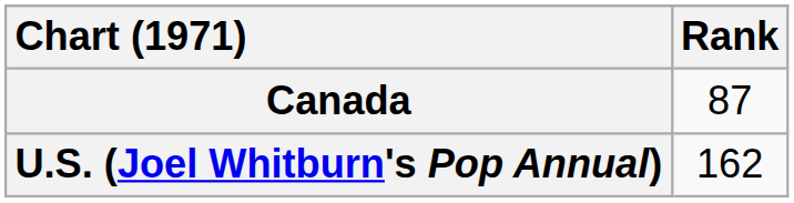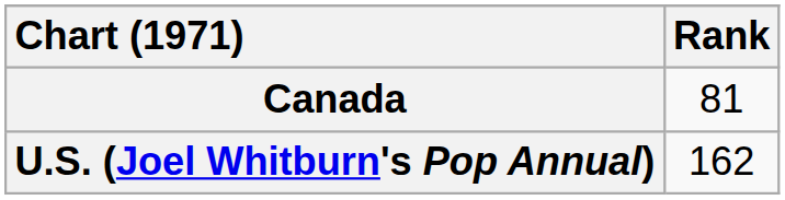 <table class="wikitable plainrowheaders floatleft">
 <tr>
 </tr>
 <tr>
 <th scope="col" style="text-align:left;">Chart (1971)</th>
 <th scope="col" style="text-align:center;">Rank</th>
 </tr>
 <tr>
 <th scope="row">Canada</th>
-<td style="text-align:center;">87</td>
+<td style="text-align:center;">81</td>
 </tr>
 <tr>
 <th scope="row">U.S. (<a href='#'>Joel Whitburn</a>'s <em>Pop Annual</em>)</th>
 <td style="text-align:center;">162</td>
 </tr>
 </table>
